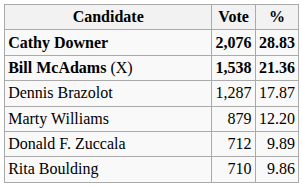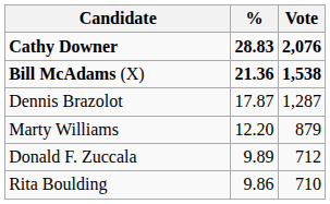 <table class="wikitable">
 <tr>
 <th bgcolor="#DDDDFF" width="200px">Candidate</th>
+<th bgcolor="#DDDDFF">%</th>
 <th bgcolor="#DDDDFF">Vote</th>
-<th bgcolor="#DDDDFF">%</th>
 </tr>
 <tr>
 <td><strong>Cathy Downer</strong></td>
+<td style="text-align: right;"><strong>28.83</strong></td>
 <td style="text-align: right;"><strong>2,076</strong></td>
-<td style="text-align: right;"><strong>28.83</strong></td>
 </tr>
 <tr>
 <td><strong>Bill McAdams</strong> (X)</td>
+<td style="text-align: right;"><strong>21.36</strong></td>
 <td style="text-align: right;"><strong>1,538</strong></td>
-<td style="text-align: right;"><strong>21.36</strong></td>
 </tr>
 <tr>
 <td>Dennis Brazolot</td>
+<td style="text-align: right;">17.87</td>
 <td style="text-align: right;">1,287</td>
-<td style="text-align: right;">17.87</td>
 </tr>
 <tr>
 <td>Marty Williams</td>
+<td style="text-align: right;">12.20</td>
 <td style="text-align: right;">879</td>
-<td style="text-align: right;">12.20</td>
 </tr>
 <tr>
 <td>Donald F. Zuccala</td>
+<td style="text-align: right;">9.89</td>
 <td style="text-align: right;">712</td>
-<td style="text-align: right;">9.89</td>
 </tr>
 <tr>
 <td>Rita Boulding</td>
+<td style="text-align: right;">9.86</td>
 <td style="text-align: right;">710</td>
-<td style="text-align: right;">9.86</td>
 </tr>
 </table>
